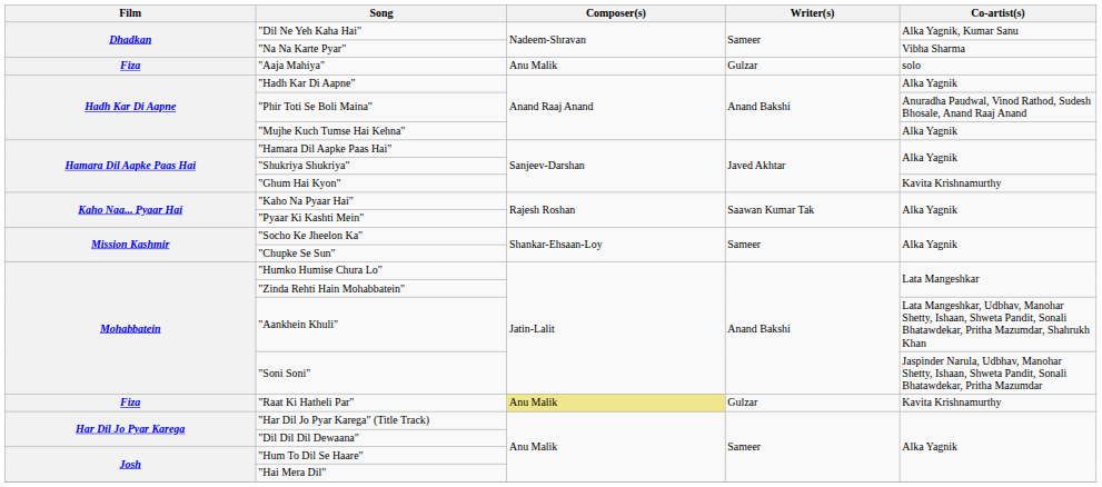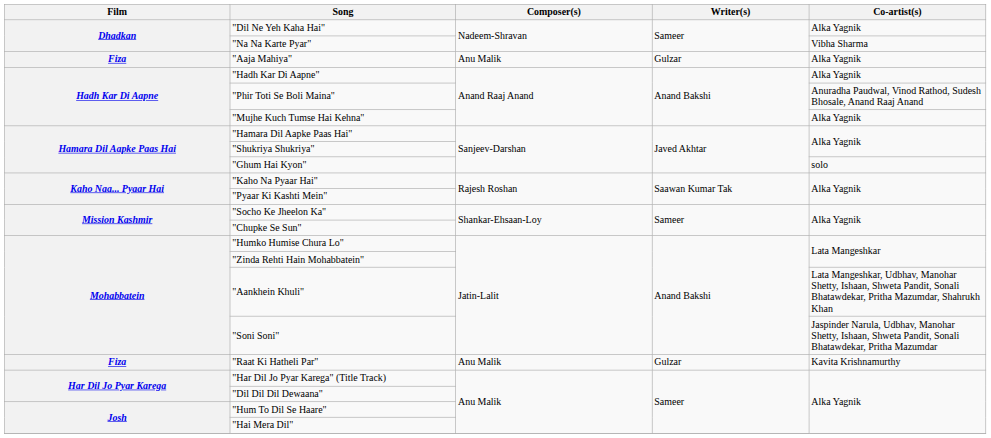 <table class="wikitable plainrowheaders" width="100%" textcolor:#000;">
 <tr>
 <th scope="col" width=23%>Film</th>
 <th scope="col" width=23%>Song</th>
 <th scope="col" width=20%>Composer(s)</th>
 <th scope="col" width=16%>Writer(s)</th>
 <th scope="col" width=18%>Co-artist(s)</th>
 </tr>
 <tr>
 <th Rowspan=2><em><a href='#'>Dhadkan</a></em></th>
 <td>"Dil Ne Yeh Kaha Hai"</td>
 <td rowspan=2>Nadeem-Shravan</td>
 <td rowspan=2>Sameer</td>
-<td>Alka Yagnik, Kumar Sanu</td>
+<td>Alka Yagnik</td>
 </tr>
 <tr>
 <td>"Na Na Karte Pyar"</td>
 <td>Vibha Sharma</td>
 </tr>
 <tr>
 <th Rowspan=1><em><a href='#'>Fiza</a></em></th>
 <td>"Aaja Mahiya"</td>
 <td>Anu Malik</td>
 <td>Gulzar</td>
-<td>solo</td>
+<td>Alka Yagnik</td>
 </tr>
 <tr>
 <th Rowspan=3><em><a href='#'>Hadh Kar Di Aapne</a></em></th>
 <td>"Hadh Kar Di Aapne"</td>
 <td rowspan=3>Anand Raaj Anand</td>
 <td rowspan=3>Anand Bakshi</td>
 <td>Alka Yagnik</td>
 </tr>
 <tr>
 <td>"Phir Toti Se Boli Maina"</td>
 <td>Anuradha Paudwal, Vinod Rathod, Sudesh Bhosale, Anand Raaj Anand</td>
 </tr>
 <tr>
 <td>"Mujhe Kuch Tumse Hai Kehna"</td>
 <td>Alka Yagnik</td>
 </tr>
 <tr>
 <th Rowspan=3><em><a href='#'>Hamara Dil Aapke Paas Hai</a></em></th>
 <td>"Hamara Dil Aapke Paas Hai"</td>
 <td rowspan=3>Sanjeev-Darshan</td>
 <td rowspan=3>Javed Akhtar</td>
 <td rowspan=2>Alka Yagnik</td>
 </tr>
 <tr>
 <td>"Shukriya Shukriya"</td>
 </tr>
 <tr>
 <td>"Ghum Hai Kyon"</td>
-<td>Kavita Krishnamurthy</td>
+<td>solo</td>
 </tr>
 <tr>
 <th Rowspan=2><em><a href='#'>Kaho Naa... Pyaar Hai</a></em></th>
 <td>"Kaho Na Pyaar Hai"</td>
 <td rowspan=2>Rajesh Roshan</td>
 <td rowspan=2>Saawan Kumar Tak</td>
 <td rowspan=2>Alka Yagnik</td>
 </tr>
 <tr>
 <td>"Pyaar Ki Kashti Mein"</td>
 </tr>
 <tr>
 <th Rowspan=2><em><a href='#'>Mission Kashmir</a></em></th>
 <td>"Socho Ke Jheelon Ka"</td>
 <td rowspan=2>Shankar-Ehsaan-Loy</td>
 <td rowspan=2>Sameer</td>
 <td rowspan=2>Alka Yagnik</td>
 </tr>
 <tr>
 <td>"Chupke Se Sun"</td>
 </tr>
 <tr>
 <th Rowspan=4><em><a href='#'>Mohabbatein</a></em></th>
 <td>"Humko Humise Chura Lo"</td>
 <td rowspan=4>Jatin-Lalit</td>
 <td rowspan=4>Anand Bakshi</td>
 <td rowspan=2>Lata Mangeshkar</td>
 </tr>
 <tr>
 <td>"Zinda Rehti Hain Mohabbatein"</td>
 </tr>
 <tr>
 <td>"Aankhein Khuli"</td>
 <td>Lata Mangeshkar, Udbhav, Manohar Shetty, Ishaan, Shweta Pandit, Sonali Bhatawdekar, Pritha Mazumdar, Shahrukh Khan</td>
 </tr>
 <tr>
 <td>"Soni Soni"</td>
 <td>Jaspinder Narula, Udbhav, Manohar Shetty, Ishaan, Shweta Pandit, Sonali Bhatawdekar, Pritha Mazumdar</td>
 </tr>
 <tr>
 <th Rowspan=1><em><a href='#'>Fiza</a></em></th>
 <td>"Raat Ki Hatheli Par"</td>
-<td style="background: khaki;">Anu Malik</td>
+<td>Anu Malik</td>
 <td>Gulzar</td>
 <td>Kavita Krishnamurthy</td>
 </tr>
 <tr>
 <th Rowspan=2><em><a href='#'>Har Dil Jo Pyar Karega</a></em></th>
 <td>"Har Dil Jo Pyar Karega" (Title Track)</td>
 <td rowspan=4>Anu Malik</td>
 <td rowspan=4>Sameer</td>
 <td rowspan=4>Alka Yagnik</td>
 </tr>
 <tr>
 <td>"Dil Dil Dil Dewaana"</td>
 </tr>
 <tr>
 <th Rowspan=2><em> <a href='#'>Josh</a></em></th>
 <td>"Hum To Dil Se Haare"</td>
 </tr>
 <tr>
 <td>"Hai Mera Dil"</td>
 </tr>
 <tr>
 </tr>
 </table>
